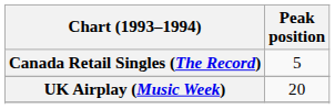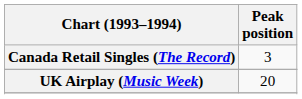 <table class="wikitable sortable plainrowheaders" style="text-align:center">
 <tr>
 <th scope="col">Chart (1993–1994)</th>
 <th scope="col">Peak<br>position</th>
 </tr>
 <tr>
 <th scope="row">Canada Retail Singles (<em><a href='#'>The Record</a></em>)</th>
-<td>5</td>
+<td>3</td>
 </tr>
 <tr>
 </tr>
 <tr>
 </tr>
 <tr>
 <th scope="row">UK Airplay (<em><a href='#'>Music Week</a></em>)</th>
 <td>20</td>
 </tr>
 <tr>
 </tr>
 <tr>
 </tr>
 <tr>
 </tr>
 </table>
